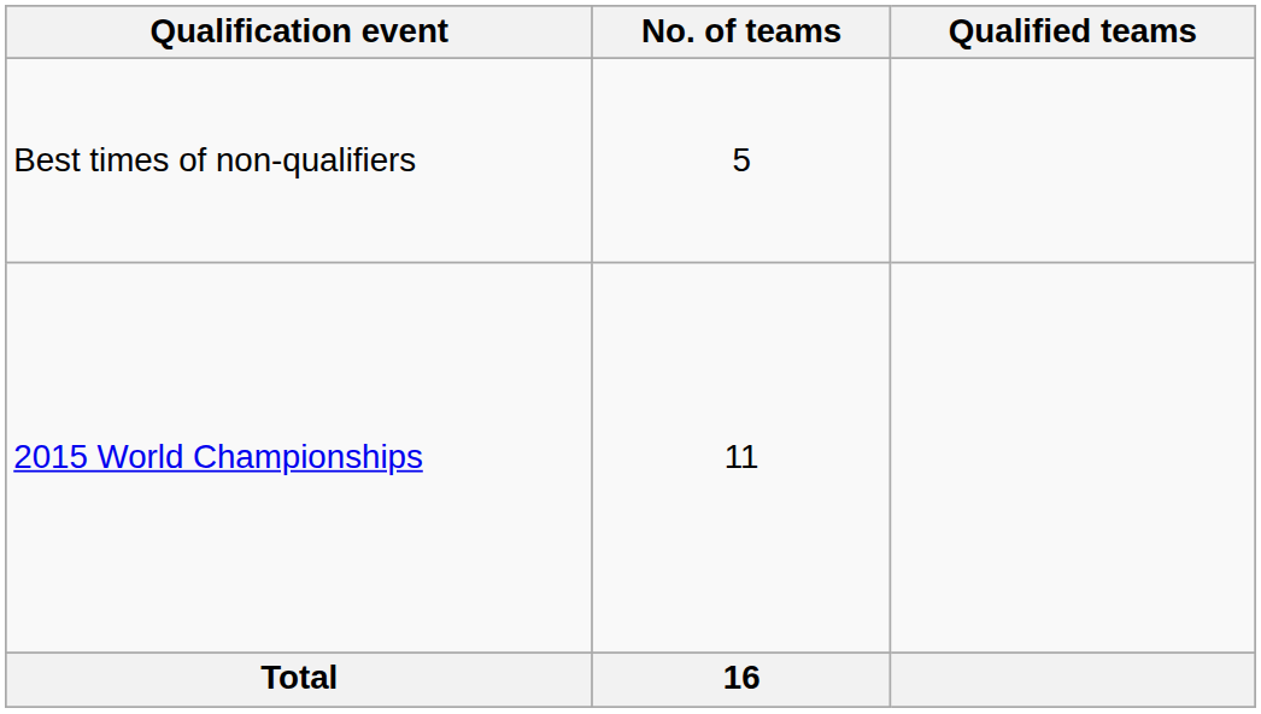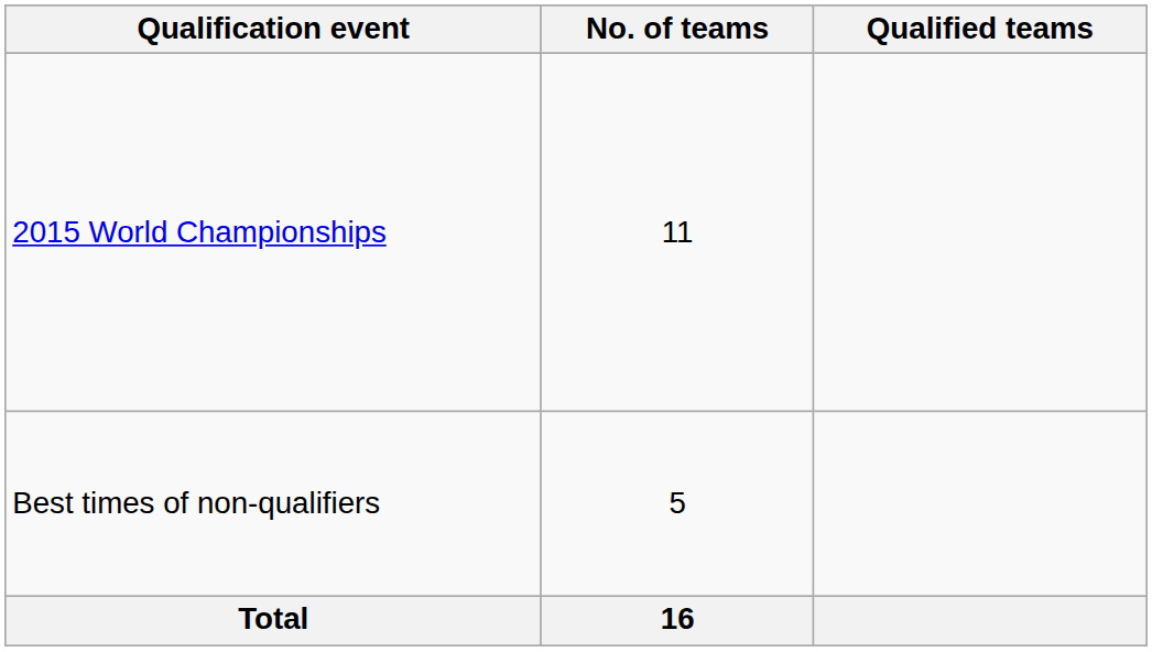 <table class=wikitable style="text-align:left" width=600>
 <tr>
 <th>Qualification event</th>
 <th>No. of teams</th>
 <th>Qualified teams</th>
 </tr>
 <tr>
+<td><a href='#'>2015 World Championships</a></td>
+<td align=center>11</td>
+<td><br><br><br><br><br><br><br><br><br><br></td>
+</tr>
+<tr>
 <td>Best times of non-qualifiers</td>
 <td align=center>5</td>
 <td><br><br><br><br><br></td>
-</tr>
-<tr>
-<td><a href='#'>2015 World Championships</a></td>
-<td align=center>11</td>
-<td><br><br><br><br><br><br><br><br><br><br></td>
 </tr>
 <tr>
 <th>Total</th>
 <th>16</th>
 <th></th>
 </tr>
 </table>
